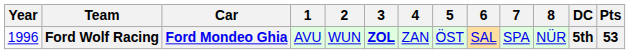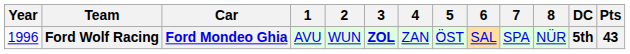 <table class="wikitable" style="text-align:center; font-size:90%">
 <tr>
 <th>Year</th>
 <th>Team</th>
 <th>Car</th>
 <th>1</th>
 <th>2</th>
 <th>3</th>
 <th>4</th>
 <th>5</th>
 <th>6</th>
 <th>7</th>
 <th>8</th>
 <th>DC</th>
 <th>Pts</th>
 </tr>
 <tr>
 <td><a href='#'>1996</a></td>
 <th>Ford Wolf Racing</th>
 <th><a href='#'>Ford Mondeo Ghia</a></th>
 <td style="background:#DFFFDF;"><a href='#'>AVU</a><br></td>
 <td style="background:#DFFFDF;"><a href='#'>WUN</a><br></td>
 <td style="background:#DFFFDF;"><strong><a href='#'>ZOL</a><br></strong></td>
 <td style="background:#DFFFDF;"><a href='#'>ZAN</a><br></td>
 <td style="background:#DFFFDF;"><a href='#'>ÖST</a><br></td>
 <td style="background:#FFDF9F;"><a href='#'>SAL</a><br></td>
 <td style="background:#DFFFDF;"><a href='#'>SPA</a><br></td>
 <td style="background:#DFFFDF;"><a href='#'>NÜR</a><br></td>
 <th>5th</th>
-<th>53</th>
+<th>43</th>
 </tr>
 </table>
